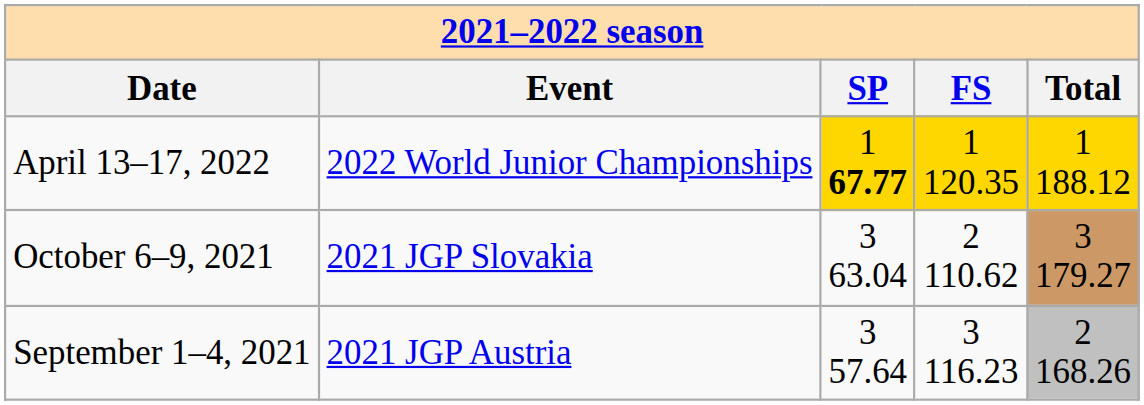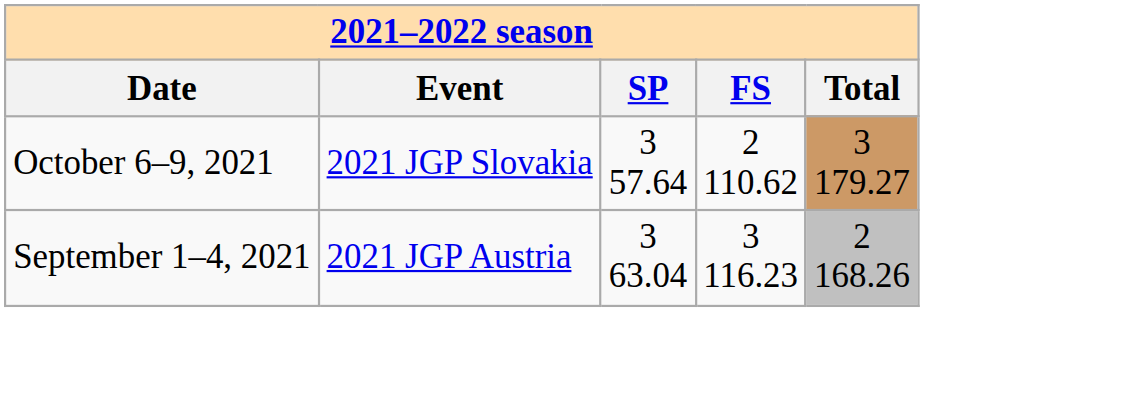 <table class="wikitable">
 <tr>
 <td style="background-color: #ffdead; " colspan=5 align=center><a href='#'><strong>2021–2022 season</strong></a></td>
 </tr>
 <tr>
 <th>Date</th>
 <th>Event</th>
 <th><a href='#'>SP</a></th>
 <th><a href='#'>FS</a></th>
 <th>Total</th>
 </tr>
 <tr>
-<td>April 13–17, 2022</td>
-<td><a href='#'>2022 World Junior Championships</a></td>
-<td align=center bgcolor=gold>1 <br> <strong>67.77</strong></td>
-<td align=center bgcolor=gold>1 <br> 120.35</td>
-<td align=center bgcolor=gold>1 <br> 188.12</td>
-</tr>
-<tr>
 <td>October 6–9, 2021</td>
 <td><a href='#'>2021 JGP Slovakia</a></td>
-<td align=center>3 <br> 63.04</td>
+<td align=center>3 <br> 57.64</td>
 <td align=center>2 <br> 110.62</td>
 <td align=center bgcolor=cc9966>3 <br> 179.27</td>
 </tr>
 <tr>
 <td>September 1–4, 2021</td>
 <td><a href='#'>2021 JGP Austria</a></td>
-<td align=center>3 <br> 57.64</td>
+<td align=center>3 <br> 63.04</td>
 <td align=center>3 <br> 116.23</td>
 <td align=center bgcolor=silver>2 <br> 168.26</td>
 </tr>
 </table>
